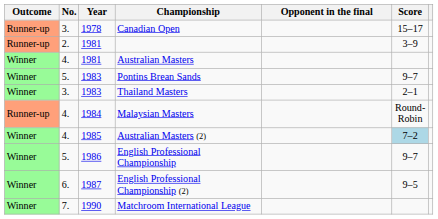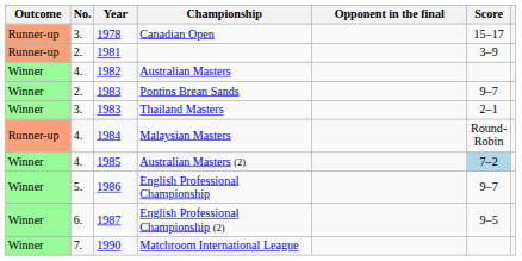 <table class="wikitable sortable">
 <tr>
 <th scope="col" style="width:80px;">Outcome</th>
 <th scope="col" style="width:20px;">No.</th>
 <th scope="col" style="width:50px;">Year</th>
 <th scope="col" style="width:225px;">Championship</th>
 <th scope="col" style="width:200px;">Opponent in the final</th>
 <th scope="col" style="width:50px;">Score</th>
 <th class="unsortable"></th>
 </tr>
 <tr>
 <td style="background:#ffa07a;">Runner-up</td>
 <td>3.</td>
 <td><a href='#'>1978</a></td>
 <td><a href='#'>Canadian Open</a></td>
 <td></td>
 <td align="center">15–17</td>
 <td align="center"></td>
 </tr>
 <tr>
 <td style="background:#ffa07a;">Runner-up</td>
 <td>2.</td>
 <td><a href='#'>1981</a></td>
 <td></td>
 <td></td>
 <td align="center">3–9</td>
 <td align="center"></td>
 </tr>
 <tr>
 <td style="background:#98FB98">Winner</td>
 <td>4.</td>
-<td><a href='#'>1981</a></td>
+<td><a href='#'>1982</a></td>
 <td><a href='#'>Australian Masters</a></td>
 <td> </td>
 <td align="center"></td>
 <td align="center"></td>
 </tr>
 <tr>
 <td style="background:#98FB98">Winner</td>
-<td>5.</td>
+<td>2.</td>
 <td><a href='#'>1983</a></td>
 <td><a href='#'>Pontins Brean Sands</a></td>
 <td></td>
 <td align="center">9–7</td>
 <td align="center"></td>
 </tr>
 <tr>
 <td style="background:#98FB98">Winner</td>
 <td>3.</td>
 <td><a href='#'>1983</a></td>
 <td><a href='#'>Thailand Masters</a></td>
 <td></td>
 <td align="center">2–1</td>
 <td align="center"></td>
 </tr>
 <tr>
 <td style="background:#ffa07a">Runner-up</td>
 <td>4.</td>
 <td><a href='#'>1984</a></td>
 <td><a href='#'>Malaysian Masters</a></td>
 <td></td>
 <td align="center">Round-Robin</td>
 <td align="center"></td>
 </tr>
 <tr>
 <td style="background:#98FB98">Winner</td>
 <td>4.</td>
 <td><a href='#'>1985</a></td>
 <td><a href='#'>Australian Masters</a> <small>(2)</small></td>
 <td></td>
 <td align="center" style="background: lightblue;">7–2</td>
 <td align="center"></td>
 </tr>
 <tr>
 <td style="background:#98FB98">Winner</td>
 <td>5.</td>
 <td><a href='#'>1986</a></td>
 <td><a href='#'>English Professional Championship</a></td>
 <td></td>
 <td align="center">9–7</td>
 <td align="center"></td>
 </tr>
 <tr>
 <td style="background:#98FB98">Winner</td>
 <td>6.</td>
 <td><a href='#'>1987</a></td>
 <td><a href='#'>English Professional Championship</a> <small>(2)</small></td>
 <td></td>
 <td align="center">9–5</td>
 <td align="center"></td>
 </tr>
 <tr>
 <td style="background:#98FB98">Winner</td>
 <td>7.</td>
 <td><a href='#'>1990</a></td>
 <td><a href='#'>Matchroom International League</a></td>
 <td></td>
 <td align="center"></td>
 <td align="center"></td>
 </tr>
 </table>
